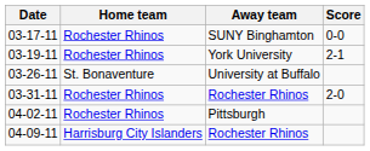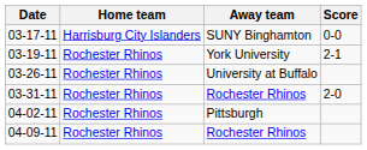 <table class="wikitable">
 <tr>
 <th>Date</th>
 <th>Home team</th>
 <th>Away team</th>
 <th>Score</th>
 </tr>
 <tr>
 <td>03-17-11</td>
-<td><a href='#'>Rochester Rhinos</a></td>
+<td><a href='#'>Harrisburg City Islanders</a></td>
 <td>SUNY Binghamton</td>
 <td>0-0</td>
 </tr>
 <tr>
 <td>03-19-11</td>
 <td><a href='#'>Rochester Rhinos</a></td>
 <td>York University</td>
 <td>2-1</td>
 </tr>
 <tr>
 <td>03-26-11</td>
-<td>St. Bonaventure</td>
+<td><a href='#'>Rochester Rhinos</a></td>
 <td>University at Buffalo</td>
 <td></td>
 </tr>
 <tr>
 <td>03-31-11</td>
 <td><a href='#'>Rochester Rhinos</a></td>
 <td><a href='#'>Rochester Rhinos</a></td>
 <td>2-0</td>
 </tr>
 <tr>
 <td>04-02-11</td>
 <td><a href='#'>Rochester Rhinos</a></td>
 <td>Pittsburgh</td>
 <td></td>
 </tr>
 <tr>
 <td>04-09-11</td>
-<td><a href='#'>Harrisburg City Islanders</a></td>
+<td><a href='#'>Rochester Rhinos</a></td>
 <td><a href='#'>Rochester Rhinos</a></td>
 <td></td>
 </tr>
 </table>
